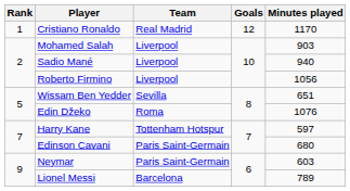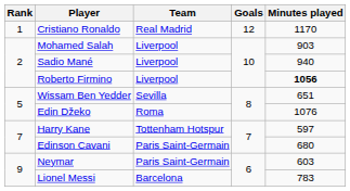 <table class="wikitable" style="text-align:center">
 <tr>
 <th>Rank</th>
 <th>Player</th>
 <th>Team</th>
 <th>Goals</th>
 <th>Minutes played</th>
 </tr>
 <tr>
 <td>1</td>
 <td align=left> <a href='#'>Cristiano Ronaldo</a></td>
 <td align=left> <a href='#'>Real Madrid</a></td>
 <td>12</td>
 <td>1170</td>
 </tr>
 <tr>
 <td rowspan=3>2</td>
 <td align=left> <a href='#'>Mohamed Salah</a></td>
 <td align=left> <a href='#'>Liverpool</a></td>
 <td rowspan=3>10</td>
 <td>903</td>
 </tr>
 <tr>
 <td align=left> <a href='#'>Sadio Mané</a></td>
 <td align=left> <a href='#'>Liverpool</a></td>
 <td>940</td>
 </tr>
 <tr>
 <td align=left> <a href='#'>Roberto Firmino</a></td>
 <td align=left> <a href='#'>Liverpool</a></td>
-<td>1056</td>
+<td><strong>1056</strong></td>
 </tr>
 <tr>
 <td rowspan=2>5</td>
 <td align=left> <a href='#'>Wissam Ben Yedder</a></td>
 <td align=left> <a href='#'>Sevilla</a></td>
 <td rowspan=2>8</td>
 <td>651</td>
 </tr>
 <tr>
 <td align=left> <a href='#'>Edin Džeko</a></td>
 <td align=left> <a href='#'>Roma</a></td>
 <td>1076</td>
 </tr>
 <tr>
 <td rowspan=2>7</td>
 <td align=left> <a href='#'>Harry Kane</a></td>
 <td align=left> <a href='#'>Tottenham Hotspur</a></td>
 <td rowspan=2>7</td>
 <td>597</td>
 </tr>
 <tr>
 <td align=left> <a href='#'>Edinson Cavani</a></td>
 <td align=left> <a href='#'>Paris Saint-Germain</a></td>
 <td>680</td>
 </tr>
 <tr>
 <td rowspan=2>9</td>
 <td align=left> <a href='#'>Neymar</a></td>
 <td align=left> <a href='#'>Paris Saint-Germain</a></td>
 <td rowspan=2>6</td>
 <td>603</td>
 </tr>
 <tr>
 <td align=left> <a href='#'>Lionel Messi</a></td>
 <td align=left> <a href='#'>Barcelona</a></td>
-<td>789</td>
+<td>783</td>
 </tr>
 </table>
